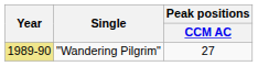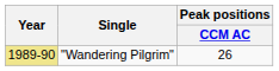 <table class="wikitable">
 <tr>
 <th rowspan="2">Year</th>
 <th rowspan="2">Single</th>
 <th>Peak positions</th>
 </tr>
 <tr>
 <th><a href='#'>CCM AC</a></th>
 </tr>
 <tr>
 <td style="background: khaki;">1989-90</td>
 <td>"Wandering Pilgrim"</td>
-<td align="center">27</td>
+<td align="center">26</td>
 </tr>
 </table>
